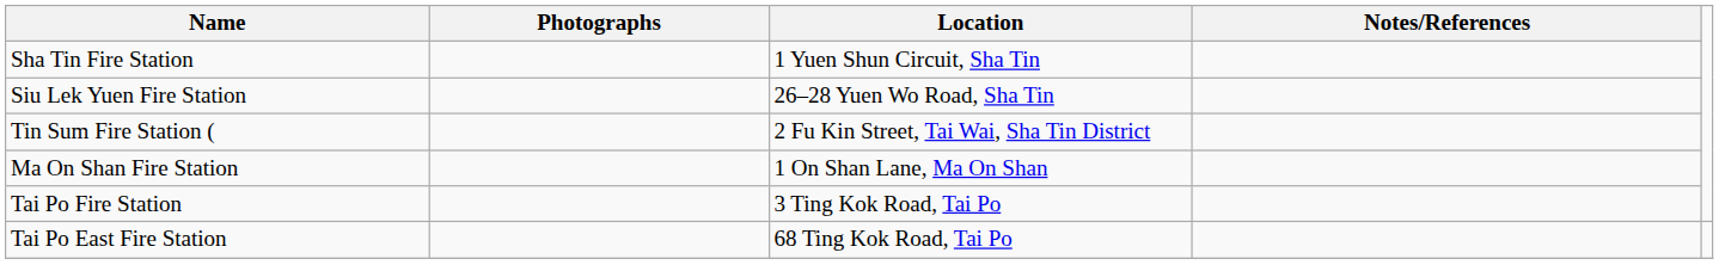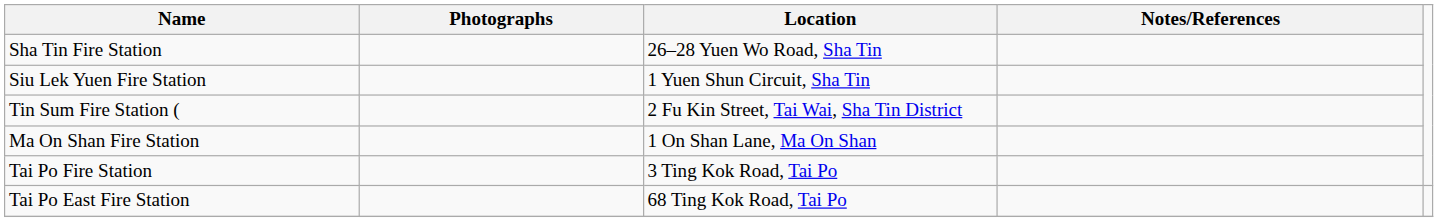 <table class="wikitable sortable" style="width:95%">
 <tr>
 <th width="25%">Name</th>
 <th width="20%">Photographs</th>
 <th width="25%">Location</th>
 <th width="30%">Notes/References</th>
 </tr>
 <tr>
 <td>Sha Tin Fire Station</td>
 <td></td>
-<td>1 Yuen Shun Circuit, <a href='#'>Sha Tin</a><br></td>
+<td>26–28 Yuen Wo Road, <a href='#'>Sha Tin</a><br></td>
 <td></td>
 </tr>
 <tr>
 <td>Siu Lek Yuen Fire Station</td>
 <td></td>
-<td>26–28 Yuen Wo Road, <a href='#'>Sha Tin</a><br></td>
+<td>1 Yuen Shun Circuit, <a href='#'>Sha Tin</a><br></td>
 <td></td>
 </tr>
 <tr>
 <td>Tin Sum Fire Station (</td>
 <td></td>
 <td>2 Fu Kin Street, <a href='#'>Tai Wai</a>, <a href='#'>Sha Tin District</a><br></td>
 <td></td>
 </tr>
 <tr>
 <td>Ma On Shan Fire Station</td>
 <td></td>
 <td>1 On Shan Lane, <a href='#'>Ma On Shan</a></td>
 <td></td>
 </tr>
 <tr>
 <td>Tai Po Fire Station</td>
 <td></td>
 <td>3 Ting Kok Road, <a href='#'>Tai Po</a><br></td>
 <td></td>
 </tr>
 <tr>
 <td>Tai Po East Fire Station</td>
 <td></td>
 <td>68 Ting Kok Road, <a href='#'>Tai Po</a><br></td>
 <td></td>
 <td></td>
 </tr>
 <tr>
 </tr>
 </table>
